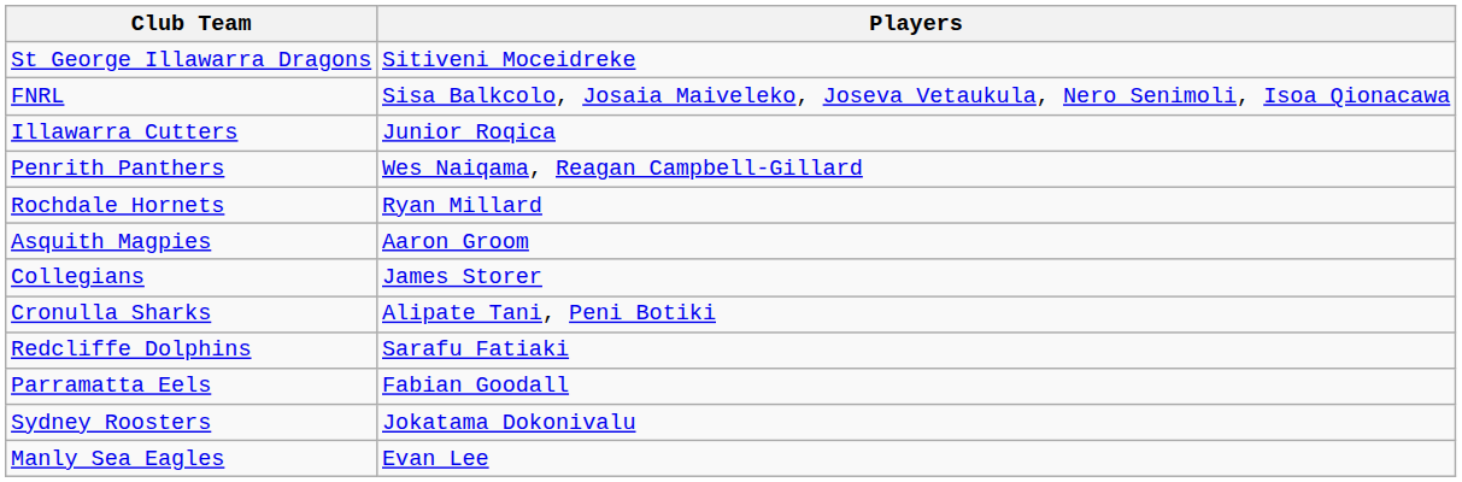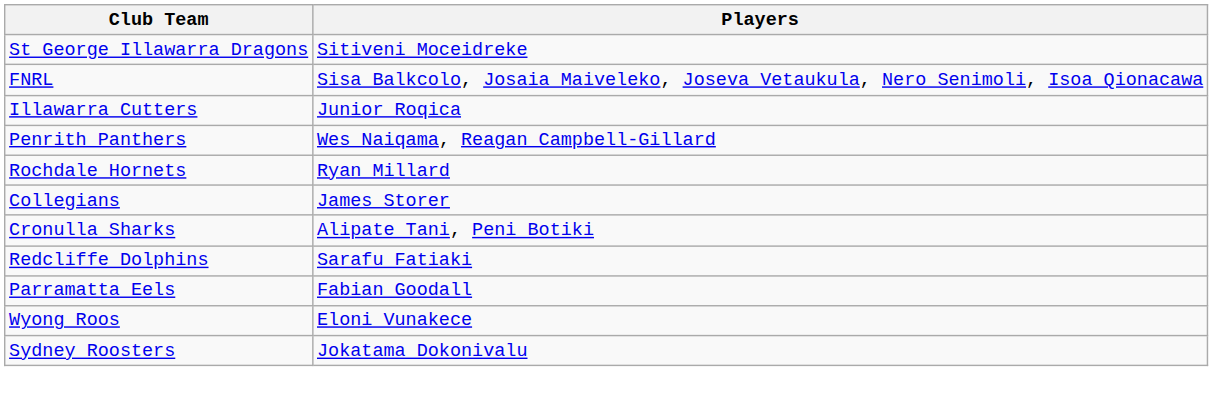 <table class="wikitable">
 <tr>
 <th>Club Team</th>
 <th>Players</th>
 </tr>
 <tr>
 <td> <a href='#'>St George Illawarra Dragons</a></td>
 <td> <a href='#'>Sitiveni Moceidreke</a></td>
 </tr>
 <tr>
 <td> <a href='#'>FNRL</a></td>
 <td> <a href='#'>Sisa Balkcolo</a>, <a href='#'>Josaia Maiveleko</a>, <a href='#'>Joseva Vetaukula</a>, <a href='#'>Nero Senimoli</a>, <a href='#'>Isoa Qionacawa</a></td>
 </tr>
 <tr>
 <td> <a href='#'>Illawarra Cutters</a></td>
 <td> <a href='#'>Junior Roqica</a></td>
 </tr>
 <tr>
 <td> <a href='#'>Penrith Panthers</a></td>
 <td> <a href='#'>Wes Naiqama</a>, <a href='#'>Reagan Campbell-Gillard</a></td>
 </tr>
 <tr>
 <td> <a href='#'>Rochdale Hornets</a></td>
 <td> <a href='#'>Ryan Millard</a></td>
 </tr>
 <tr>
-<td> <a href='#'>Asquith Magpies</a></td>
-<td> <a href='#'>Aaron Groom</a></td>
-</tr>
-<tr>
 <td> <a href='#'>Collegians</a></td>
 <td> <a href='#'>James Storer</a></td>
 </tr>
 <tr>
 <td> <a href='#'>Cronulla Sharks</a></td>
 <td>  <a href='#'>Alipate Tani</a>, <a href='#'>Peni Botiki</a></td>
 </tr>
 <tr>
 <td> <a href='#'>Redcliffe Dolphins</a></td>
 <td> <a href='#'>Sarafu Fatiaki</a></td>
 </tr>
 <tr>
 <td> <a href='#'>Parramatta Eels</a></td>
 <td> <a href='#'>Fabian Goodall</a></td>
 </tr>
 <tr>
+<td> <a href='#'>Wyong Roos</a></td>
+<td> <a href='#'>Eloni Vunakece</a></td>
+</tr>
+<tr>
 <td> <a href='#'>Sydney Roosters</a></td>
 <td> <a href='#'>Jokatama Dokonivalu</a></td>
 </tr>
-<tr>
-<td> <a href='#'>Manly Sea Eagles</a></td>
-<td> <a href='#'>Evan Lee</a></td>
-</tr>
 </table>
